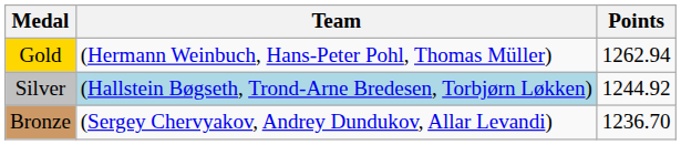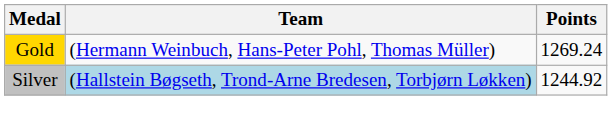 <table class="wikitable">
 <tr>
 <th>Medal</th>
 <th>Team</th>
 <th>Points</th>
 </tr>
 <tr>
 <td style="text-align:center;background-color:gold;">Gold</td>
 <td> (<a href='#'>Hermann Weinbuch</a>, <a href='#'>Hans-Peter Pohl</a>, <a href='#'>Thomas Müller</a>)</td>
-<td>1262.94</td>
+<td>1269.24</td>
 </tr>
 <tr>
 <td style="text-align:center;background-color:silver;">Silver</td>
 <td style="background: lightblue;"> (<a href='#'>Hallstein Bøgseth</a>, <a href='#'>Trond-Arne Bredesen</a>, <a href='#'>Torbjørn Løkken</a>)</td>
 <td>1244.92</td>
 </tr>
-<tr>
-<td style="text-align:center;background-color:#CC9966;">Bronze</td>
-<td> (<a href='#'>Sergey Chervyakov</a>, <a href='#'>Andrey Dundukov</a>, <a href='#'>Allar Levandi</a>)</td>
-<td>1236.70</td>
-</tr>
 </table>
